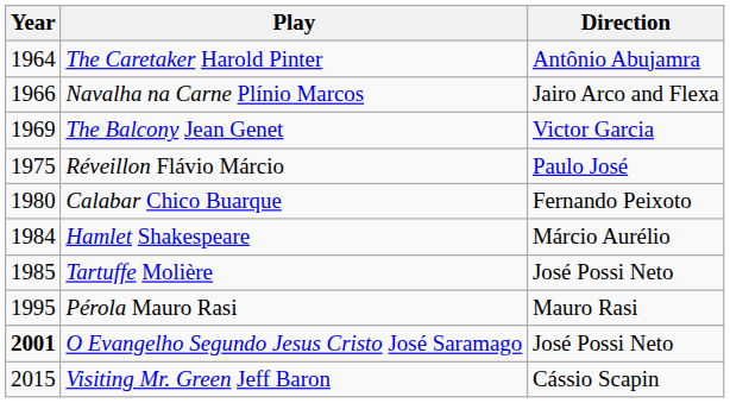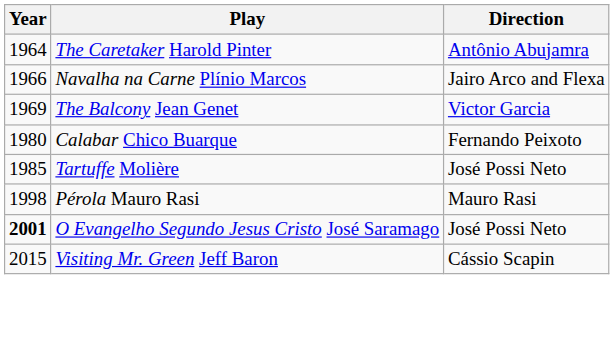 <table class="wikitable">
 <tr>
 <th>Year</th>
 <th>Play</th>
 <th>Direction</th>
 </tr>
 <tr>
 <td>1964</td>
 <td><em><a href='#'>The Caretaker</a></em> <a href='#'>Harold Pinter</a></td>
 <td><a href='#'>Antônio Abujamra</a></td>
 </tr>
 <tr>
 <td>1966</td>
 <td><em>Navalha na Carne</em> <a href='#'>Plínio Marcos</a></td>
 <td>Jairo Arco and Flexa</td>
 </tr>
 <tr>
 <td>1969</td>
 <td><em><a href='#'>The Balcony</a></em> <a href='#'>Jean Genet</a></td>
 <td><a href='#'>Victor Garcia</a></td>
 </tr>
 <tr>
-<td>1975</td>
-<td><em>Réveillon</em> Flávio Márcio</td>
-<td><a href='#'>Paulo José</a></td>
-</tr>
-<tr>
 <td>1980</td>
 <td><em>Calabar</em> <a href='#'>Chico Buarque</a></td>
 <td>Fernando Peixoto</td>
-</tr>
-<tr>
-<td>1984</td>
-<td><em><a href='#'>Hamlet</a></em> <a href='#'>Shakespeare</a></td>
-<td>Márcio Aurélio</td>
 </tr>
 <tr>
 <td>1985</td>
 <td><em><a href='#'>Tartuffe</a></em> <a href='#'>Molière</a></td>
 <td>José Possi Neto</td>
 </tr>
 <tr>
-<td>1995</td>
+<td>1998</td>
 <td><em>Pérola</em> Mauro Rasi</td>
 <td>Mauro Rasi</td>
 </tr>
 <tr>
 <td><strong>2001</strong></td>
 <td><em><a href='#'>O Evangelho Segundo Jesus Cristo</a></em> <a href='#'>José Saramago</a></td>
 <td>José Possi Neto</td>
 </tr>
 <tr>
 <td>2015</td>
 <td><em><a href='#'>Visiting Mr. Green</a></em> <a href='#'>Jeff Baron</a></td>
 <td>Cássio Scapin</td>
 </tr>
 </table>
